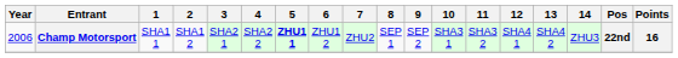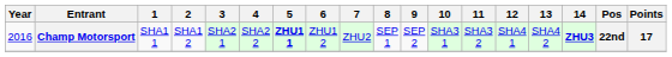 <table class="wikitable" style="text-align:center; font-size:85%">
 <tr>
 <th>Year</th>
 <th>Entrant</th>
 <th>1</th>
 <th>2</th>
 <th>3</th>
 <th>4</th>
 <th>5</th>
 <th>6</th>
 <th>7</th>
 <th>8</th>
 <th>9</th>
 <th>10</th>
 <th>11</th>
 <th>12</th>
 <th>13</th>
 <th>14</th>
 <th>Pos</th>
 <th>Points</th>
 </tr>
 <tr>
-<td><a href='#'>2006</a></td>
+<td><a href='#'>2016</a></td>
 <th nowrap><a href='#'>Champ Motorsport</a></th>
 <td><a href='#'>SHA1<br>1</a></td>
 <td><a href='#'>SHA1<br>2</a></td>
 <td style="background:#DFFFDF;"><a href='#'>SHA2<br>1</a><br></td>
 <td style="background:#DFFFDF;"><a href='#'>SHA2<br>2</a><br></td>
 <td style="background:#DFFFDF;"><strong><a href='#'>ZHU1<br>1</a><br></strong></td>
 <td style="background:#DFFFDF;"><a href='#'>ZHU1<br>2</a><br></td>
 <td style="background:#DFFFDF;"><a href='#'>ZHU2</a><br></td>
 <td><a href='#'>SEP<br>1</a></td>
 <td><a href='#'>SEP<br>2</a></td>
 <td style="background:#DFFFDF;"><a href='#'>SHA3<br>1</a><br></td>
 <td style="background:#DFFFDF;"><a href='#'>SHA3<br>2</a><br></td>
 <td style="background:#DFFFDF;"><a href='#'>SHA4<br>1</a><br></td>
 <td style="background:#DFFFDF;"><a href='#'>SHA4<br>2</a><br></td>
-<td style="background:#DFFFDF;"><a href='#'>ZHU3</a><br></td>
+<td style="background:#DFFFDF;"><strong><a href='#'>ZHU3</a><br></strong></td>
 <th>22nd</th>
-<th>16</th>
+<th>17</th>
 </tr>
 <tr>
 </tr>
 </table>
